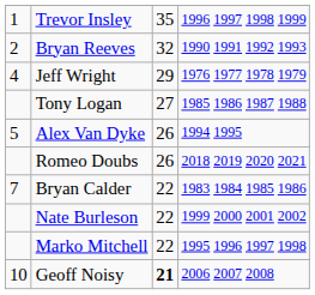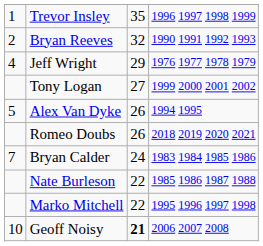 <table class="wikitable">
 <tr>
 </tr>
 <tr>
 <td>1</td>
 <td><a href='#'>Trevor Insley</a></td>
 <td>35</td>
 <td style="font-size:80%;"><a href='#'>1996</a> <a href='#'>1997</a> <a href='#'>1998</a> <a href='#'>1999</a></td>
 </tr>
 <tr>
 <td>2</td>
 <td><a href='#'>Bryan Reeves</a></td>
 <td>32</td>
 <td style="font-size:80%;"><a href='#'>1990</a> <a href='#'>1991</a> <a href='#'>1992</a> <a href='#'>1993</a></td>
 </tr>
 <tr>
 <td>4</td>
 <td>Jeff Wright</td>
 <td>29</td>
 <td style="font-size:80%;"><a href='#'>1976</a> <a href='#'>1977</a> <a href='#'>1978</a> <a href='#'>1979</a></td>
 </tr>
 <tr>
 <td></td>
 <td>Tony Logan</td>
 <td>27</td>
-<td style="font-size:80%;"><a href='#'>1985</a> <a href='#'>1986</a> <a href='#'>1987</a> <a href='#'>1988</a></td>
+<td style="font-size:80%;"><a href='#'>1999</a> <a href='#'>2000</a> <a href='#'>2001</a> <a href='#'>2002</a></td>
 </tr>
 <tr>
 <td>5</td>
 <td><a href='#'>Alex Van Dyke</a></td>
 <td>26</td>
 <td style="font-size:80%;"><a href='#'>1994</a> <a href='#'>1995</a></td>
 </tr>
 <tr>
 <td></td>
 <td>Romeo Doubs</td>
 <td>26</td>
 <td style="font-size:80%;"><a href='#'>2018</a> <a href='#'>2019</a> <a href='#'>2020</a> <a href='#'>2021</a></td>
 </tr>
 <tr>
 <td>7</td>
 <td>Bryan Calder</td>
-<td>22</td>
+<td>24</td>
 <td style="font-size:80%;"><a href='#'>1983</a> <a href='#'>1984</a> <a href='#'>1985</a> <a href='#'>1986</a></td>
 </tr>
 <tr>
 <td></td>
 <td><a href='#'>Nate Burleson</a></td>
 <td>22</td>
-<td style="font-size:80%;"><a href='#'>1999</a> <a href='#'>2000</a> <a href='#'>2001</a> <a href='#'>2002</a></td>
+<td style="font-size:80%;"><a href='#'>1985</a> <a href='#'>1986</a> <a href='#'>1987</a> <a href='#'>1988</a></td>
 </tr>
 <tr>
 <td></td>
 <td><a href='#'>Marko Mitchell</a></td>
 <td>22</td>
 <td style="font-size:80%;"><a href='#'>1995</a> <a href='#'>1996</a> <a href='#'>1997</a> <a href='#'>1998</a></td>
 </tr>
 <tr>
 <td>10</td>
 <td>Geoff Noisy</td>
 <td><strong>21</strong></td>
 <td style="font-size:80%;"><a href='#'>2006</a> <a href='#'>2007</a> <a href='#'>2008</a></td>
 </tr>
 </table>
